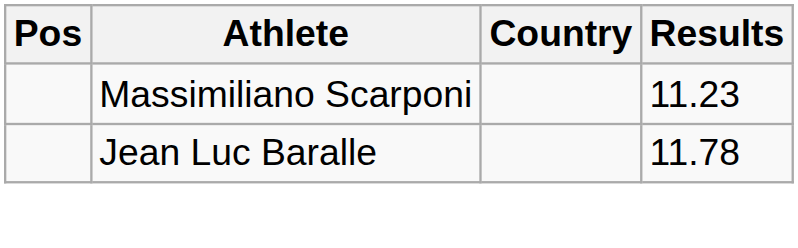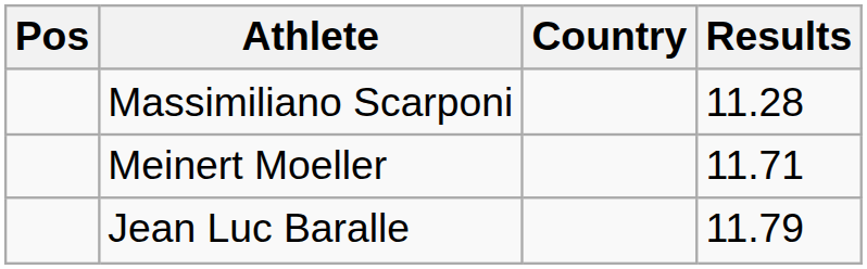 <table class="wikitable wikble">
 <tr>
 <th>Pos</th>
 <th>Athlete</th>
 <th>Country</th>
 <th>Results</th>
 </tr>
 <tr>
 <td align="center"></td>
 <td>Massimiliano Scarponi</td>
 <td></td>
-<td>11.23</td>
+<td>11.28</td>
+</tr>
+<tr>
+<td align="center"></td>
+<td>Meinert Moeller</td>
+<td></td>
+<td>11.71</td>
 </tr>
 <tr>
 <td align="center"></td>
 <td>Jean Luc Baralle</td>
 <td></td>
-<td>11.78</td>
+<td>11.79</td>
 </tr>
 </table>
